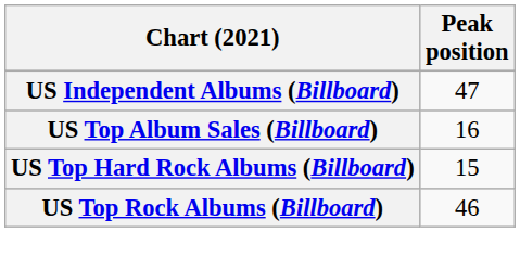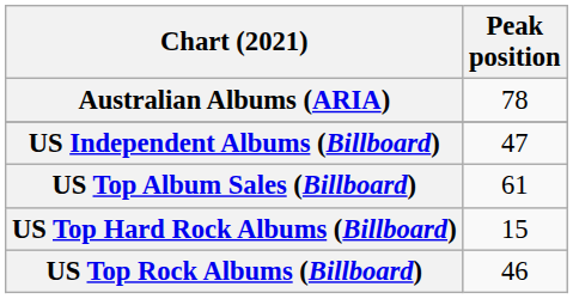 <table class="wikitable sortable plainrowheaders" style="text-align:center">
 <tr>
 <th scope="col">Chart (2021)</th>
 <th scope="col">Peak<br>position</th>
+</tr>
+<tr>
+<th scope="row">Australian Albums (<a href='#'>ARIA</a>)</th>
+<td>78</td>
 </tr>
 <tr>
 </tr>
 <tr>
 </tr>
 <tr>
 </tr>
 <tr>
 </tr>
 <tr>
 </tr>
 <tr>
 </tr>
 <tr>
 </tr>
 <tr>
 </tr>
 <tr>
 </tr>
 <tr>
 </tr>
 <tr>
 </tr>
 <tr>
 </tr>
 <tr>
 </tr>
 <tr>
 <th scope="row">US <a href='#'>Independent Albums</a> (<em><a href='#'>Billboard</a></em>)</th>
 <td>47</td>
 </tr>
 <tr>
 <th scope="row">US <a href='#'>Top Album Sales</a> (<em><a href='#'>Billboard</a></em>)</th>
-<td>16</td>
+<td>61</td>
 </tr>
 <tr>
 <th scope="row">US <a href='#'>Top Hard Rock Albums</a> (<em><a href='#'>Billboard</a></em>)</th>
 <td>15</td>
 </tr>
 <tr>
 <th scope="row">US <a href='#'>Top Rock Albums</a> (<em><a href='#'>Billboard</a></em>)</th>
 <td>46</td>
 </tr>
 </table>
